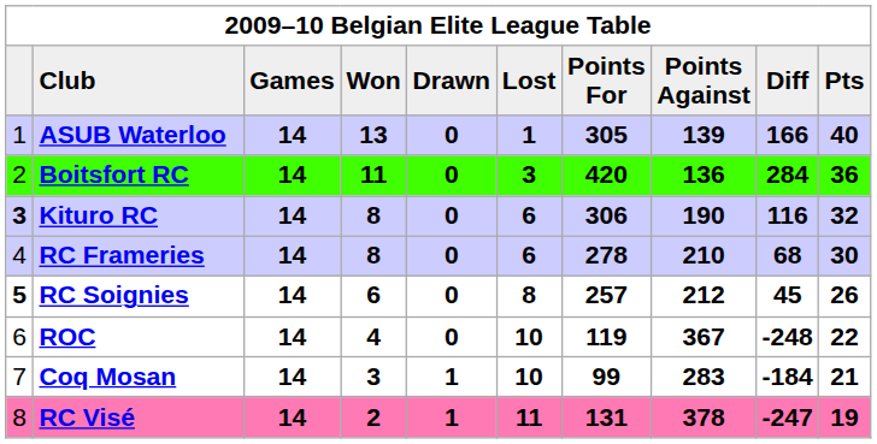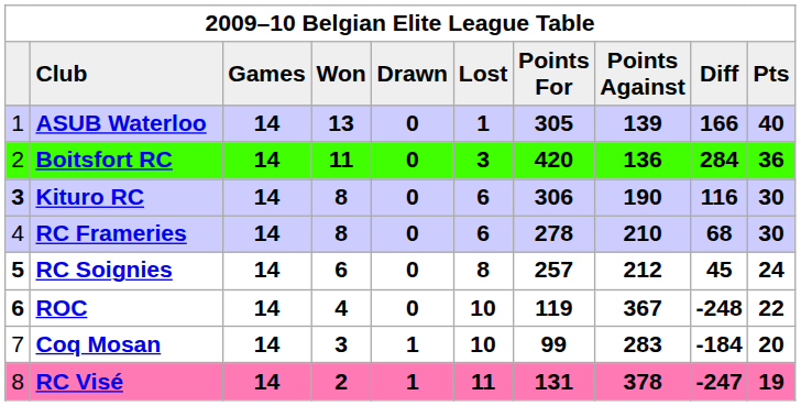 <table class="wikitable" style="float:left; margin-right:15px; text-align: center;">
 <tr>
 <td colspan="12" style="background:#fff;" cellpadding="0" cellspacing="0"><strong>2009–10 Belgian Elite League Table</strong></td>
 </tr>
 <tr>
 <th style="background:#efefef; width:10px;"></th>
 <th style="text-align:left; background:#efefef; width:125px;">Club</th>
 <th style="background:#efefef; width:20px;">Games</th>
 <th style="background:#efefef; width:20px;">Won</th>
 <th style="background:#efefef; width:20px;">Drawn</th>
 <th style="background:#efefef; width:20px;">Lost</th>
 <th style="background:#efefef; width:20px;">Points For</th>
 <th style="background:#efefef; width:20px;">Points Against</th>
 <th style="background:#efefef; width:30px;">Diff</th>
 <th style="background:#efefef; width:20px;">Pts</th>
 </tr>
 <tr style="background:#ccf; text-align:center;">
 <td>1</td>
 <td align=left><strong><a href='#'>ASUB Waterloo</a></strong></td>
 <td><strong>14</strong></td>
 <td><strong>13</strong></td>
 <td><strong>0</strong></td>
 <td><strong>1</strong></td>
 <td><strong>305</strong></td>
 <td><strong>139</strong></td>
 <td><strong>166</strong></td>
 <td><strong>40</strong></td>
 </tr>
 <tr style="background:#3fff00; text-align:center;">
 <td>2</td>
 <td align=left><strong><a href='#'>Boitsfort RC</a></strong></td>
 <td><strong>14</strong></td>
 <td><strong>11</strong></td>
 <td><strong>0</strong></td>
 <td><strong>3</strong></td>
 <td><strong>420</strong></td>
 <td><strong>136</strong></td>
 <td><strong>284</strong></td>
 <td><strong>36</strong></td>
 </tr>
 <tr style="background:#ccf; text-align:center;">
 <td><strong>3</strong></td>
 <td align=left><strong><a href='#'>Kituro RC</a></strong></td>
 <td><strong>14</strong></td>
 <td><strong>8</strong></td>
 <td><strong>0</strong></td>
 <td><strong>6</strong></td>
 <td><strong>306</strong></td>
 <td><strong>190</strong></td>
 <td><strong>116</strong></td>
-<td><strong>32</strong></td>
+<td><strong>30</strong></td>
 </tr>
 <tr style="background:#ccf; text-align:center;">
 <td>4</td>
 <td align=left><strong><a href='#'>RC Frameries</a></strong></td>
 <td><strong>14</strong></td>
 <td><strong>8</strong></td>
 <td><strong>0</strong></td>
 <td><strong>6</strong></td>
 <td><strong>278</strong></td>
 <td><strong>210</strong></td>
 <td><strong>68</strong></td>
 <td><strong>30</strong></td>
 </tr>
 <tr style="background:#fff; text-align:center;">
 <td><strong>5</strong></td>
 <td align=left><strong><a href='#'>RC Soignies</a></strong></td>
 <td><strong>14</strong></td>
 <td><strong>6</strong></td>
 <td><strong>0</strong></td>
 <td><strong>8</strong></td>
 <td><strong>257</strong></td>
 <td><strong>212</strong></td>
 <td><strong>45</strong></td>
-<td><strong>26</strong></td>
+<td><strong>24</strong></td>
 </tr>
 <tr style="background:#fff; text-align:center;">
-<td>6</td>
+<td><strong>6</strong></td>
 <td align=left><strong><a href='#'>ROC</a></strong></td>
 <td><strong>14</strong></td>
 <td><strong>4</strong></td>
 <td><strong>0</strong></td>
 <td><strong>10</strong></td>
 <td><strong>119</strong></td>
 <td><strong>367</strong></td>
 <td><strong>-248</strong></td>
 <td><strong>22</strong></td>
 </tr>
 <tr style="background:#fff; text-align:center;">
 <td>7</td>
 <td align=left><strong><a href='#'>Coq Mosan</a></strong></td>
 <td><strong>14</strong></td>
 <td><strong>3</strong></td>
 <td><strong>1</strong></td>
 <td><strong>10</strong></td>
 <td><strong>99</strong></td>
 <td><strong>283</strong></td>
 <td><strong>-184</strong></td>
-<td><strong>21</strong></td>
+<td><strong>20</strong></td>
 </tr>
 <tr style="background:#ff79B4; text-align:center;">
 <td>8</td>
 <td align=left><strong><a href='#'>RC Visé</a></strong></td>
 <td><strong>14</strong></td>
 <td><strong>2</strong></td>
 <td><strong>1</strong></td>
 <td><strong>11</strong></td>
 <td><strong>131</strong></td>
 <td><strong>378</strong></td>
 <td><strong>-247</strong></td>
 <td><strong>19</strong></td>
 </tr>
 </table>
